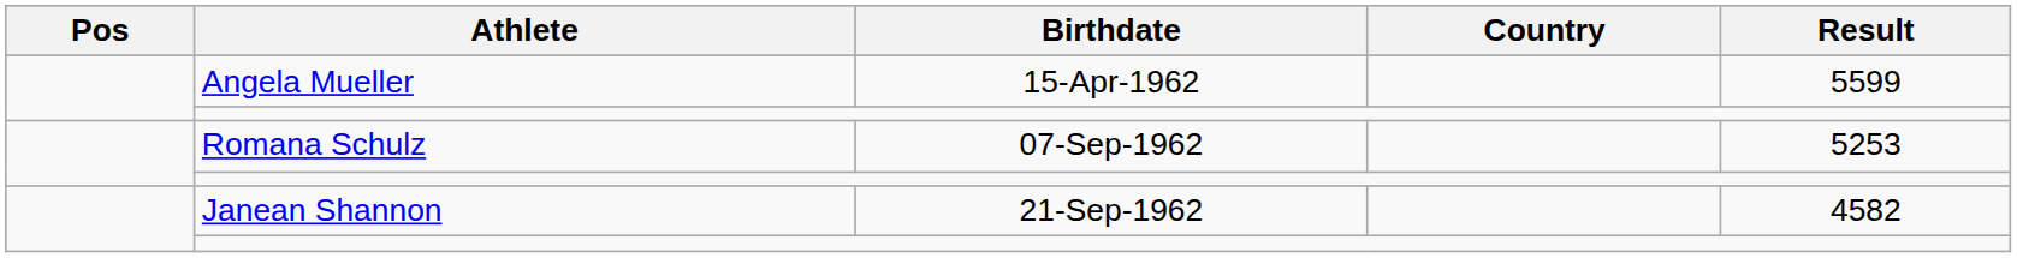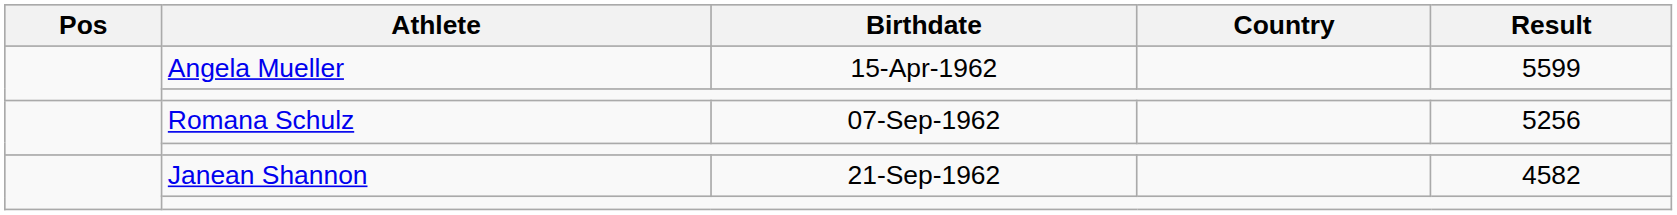 <table class="wikitable"  style="text-align:center; width:80%;">
 <tr>
 <th>Pos</th>
 <th>Athlete</th>
 <th>Birthdate</th>
 <th>Country</th>
 <th>Result</th>
 </tr>
 <tr>
 <td align=center rowspan=2></td>
 <td align=left><a href='#'>Angela Mueller</a></td>
 <td>15-Apr-1962</td>
 <td align=left></td>
 <td>5599</td>
 </tr>
 <tr>
 <td colspan=4></td>
 </tr>
 <tr>
 <td align=center rowspan=2></td>
 <td align=left><a href='#'>Romana Schulz</a></td>
 <td>07-Sep-1962</td>
 <td align=left></td>
-<td>5253</td>
+<td>5256</td>
 </tr>
 <tr>
 <td colspan=4></td>
 </tr>
 <tr>
 <td align=center rowspan=2></td>
 <td align=left><a href='#'>Janean Shannon</a></td>
 <td>21-Sep-1962</td>
 <td align=left></td>
 <td>4582</td>
 </tr>
 <tr>
 <td colspan=4></td>
 </tr>
 </table>
